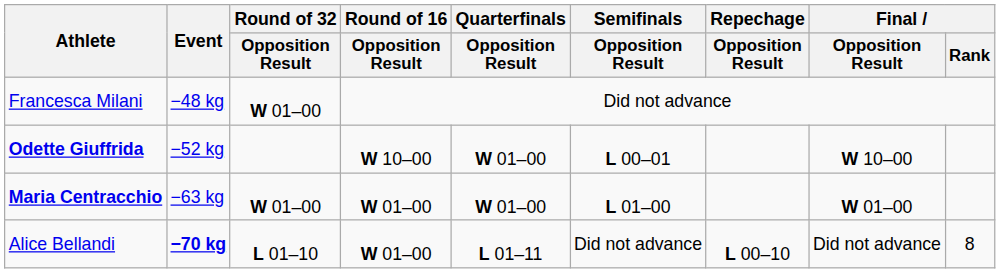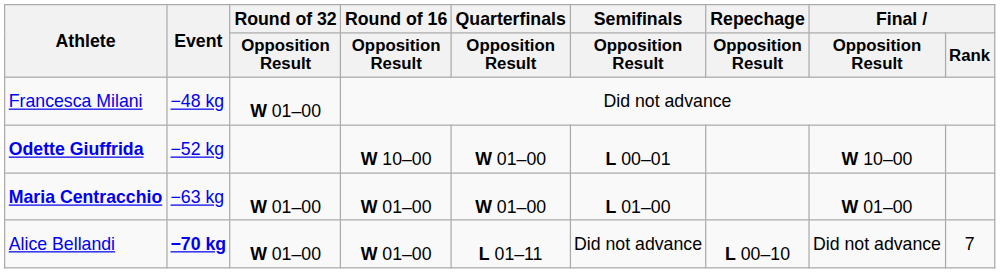 <table class="wikitable" style="font-size:90%">
 <tr>
 <th rowspan="2">Athlete</th>
 <th rowspan="2">Event</th>
 <th>Round of 32</th>
 <th>Round of 16</th>
 <th>Quarterfinals</th>
 <th>Semifinals</th>
 <th>Repechage</th>
 <th colspan=2>Final / </th>
 </tr>
 <tr style="font-size:95%">
 <th>Opposition<br>Result</th>
 <th>Opposition<br>Result</th>
 <th>Opposition<br>Result</th>
 <th>Opposition<br>Result</th>
 <th>Opposition<br>Result</th>
 <th>Opposition<br>Result</th>
 <th>Rank</th>
 </tr>
 <tr align=center>
 <td align=left><a href='#'>Francesca Milani</a></td>
 <td align=left><a href='#'>−48 kg</a></td>
 <td><br><strong>W</strong> 01–00</td>
 <td colspan=7>Did not advance</td>
 </tr>
 <tr align=center>
 <td align=left><strong><a href='#'>Odette Giuffrida</a></strong></td>
 <td align=left><a href='#'>−52 kg</a></td>
 <td></td>
 <td><br><strong>W</strong> 10–00</td>
 <td><br><strong>W</strong> 01–00</td>
 <td><br><strong>L</strong> 00–01</td>
 <td></td>
 <td><br><strong>W</strong> 10–00</td>
 <td></td>
 </tr>
 <tr align=center>
 <td align=left><strong><a href='#'>Maria Centracchio</a></strong></td>
 <td align=left><a href='#'>−63 kg</a></td>
 <td><br><strong>W</strong> 01–00</td>
 <td><br><strong>W</strong> 01–00</td>
 <td><br><strong>W</strong> 01–00</td>
 <td><br><strong>L</strong> 01–00</td>
 <td></td>
 <td><br><strong>W</strong> 01–00</td>
 <td></td>
 </tr>
 <tr align=center>
 <td align=left><a href='#'>Alice Bellandi</a></td>
 <td align=left><strong><a href='#'>−70 kg</a></strong></td>
-<td><br><strong>L</strong> 01–10</td>
+<td><br><strong>W</strong> 01–00</td>
 <td><br><strong>W</strong> 01–00</td>
 <td><br><strong>L</strong> 01–11</td>
 <td>Did not advance</td>
 <td><br><strong>L</strong> 00–10</td>
 <td>Did not advance</td>
-<td>8</td>
+<td>7</td>
 </tr>
 </table>
